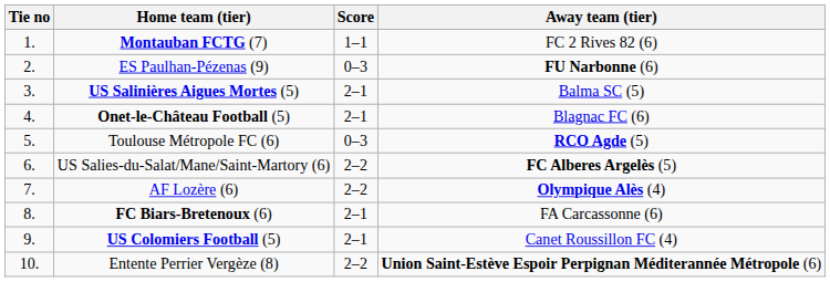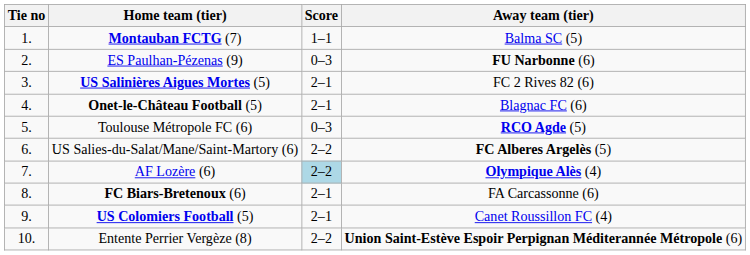 <table class="wikitable" style="text-align: center">
 <tr>
 <th>Tie no</th>
 <th>Home team (tier)</th>
 <th>Score</th>
 <th>Away team (tier)</th>
 </tr>
 <tr>
 <td>1.</td>
 <td><strong><a href='#'>Montauban FCTG</a></strong> (7)</td>
 <td>1–1 </td>
-<td>FC 2 Rives 82 (6)</td>
+<td><a href='#'>Balma SC</a> (5)</td>
 </tr>
 <tr>
 <td>2.</td>
 <td><a href='#'>ES Paulhan-Pézenas</a> (9)</td>
 <td>0–3</td>
 <td><strong>FU Narbonne</strong> (6)</td>
 </tr>
 <tr>
 <td>3.</td>
 <td><strong><a href='#'>US Salinières Aigues Mortes</a></strong> (5)</td>
 <td>2–1</td>
-<td><a href='#'>Balma SC</a> (5)</td>
+<td>FC 2 Rives 82 (6)</td>
 </tr>
 <tr>
 <td>4.</td>
 <td><strong>Onet-le-Château Football</strong> (5)</td>
 <td>2–1</td>
 <td><a href='#'>Blagnac FC</a> (6)</td>
 </tr>
 <tr>
 <td>5.</td>
 <td>Toulouse Métropole FC (6)</td>
 <td>0–3</td>
 <td><strong><a href='#'>RCO Agde</a></strong> (5)</td>
 </tr>
 <tr>
 <td>6.</td>
 <td>US Salies-du-Salat/Mane/Saint-Martory (6)</td>
 <td>2–2 </td>
 <td><strong>FC Alberes Argelès</strong> (5)</td>
 </tr>
 <tr>
 <td>7.</td>
 <td><a href='#'>AF Lozère</a> (6)</td>
-<td>2–2 </td>
+<td style="background: lightblue;">2–2 </td>
 <td><strong><a href='#'>Olympique Alès</a></strong> (4)</td>
 </tr>
 <tr>
 <td>8.</td>
 <td><strong>FC Biars-Bretenoux</strong> (6)</td>
 <td>2–1</td>
 <td>FA Carcassonne (6)</td>
 </tr>
 <tr>
 <td>9.</td>
 <td><strong><a href='#'>US Colomiers Football</a></strong> (5)</td>
 <td>2–1</td>
 <td><a href='#'>Canet Roussillon FC</a> (4)</td>
 </tr>
 <tr>
 <td>10.</td>
 <td>Entente Perrier Vergèze (8)</td>
 <td>2–2 </td>
 <td><strong>Union Saint-Estève Espoir Perpignan Méditerannée Métropole</strong> (6)</td>
 </tr>
 </table>
